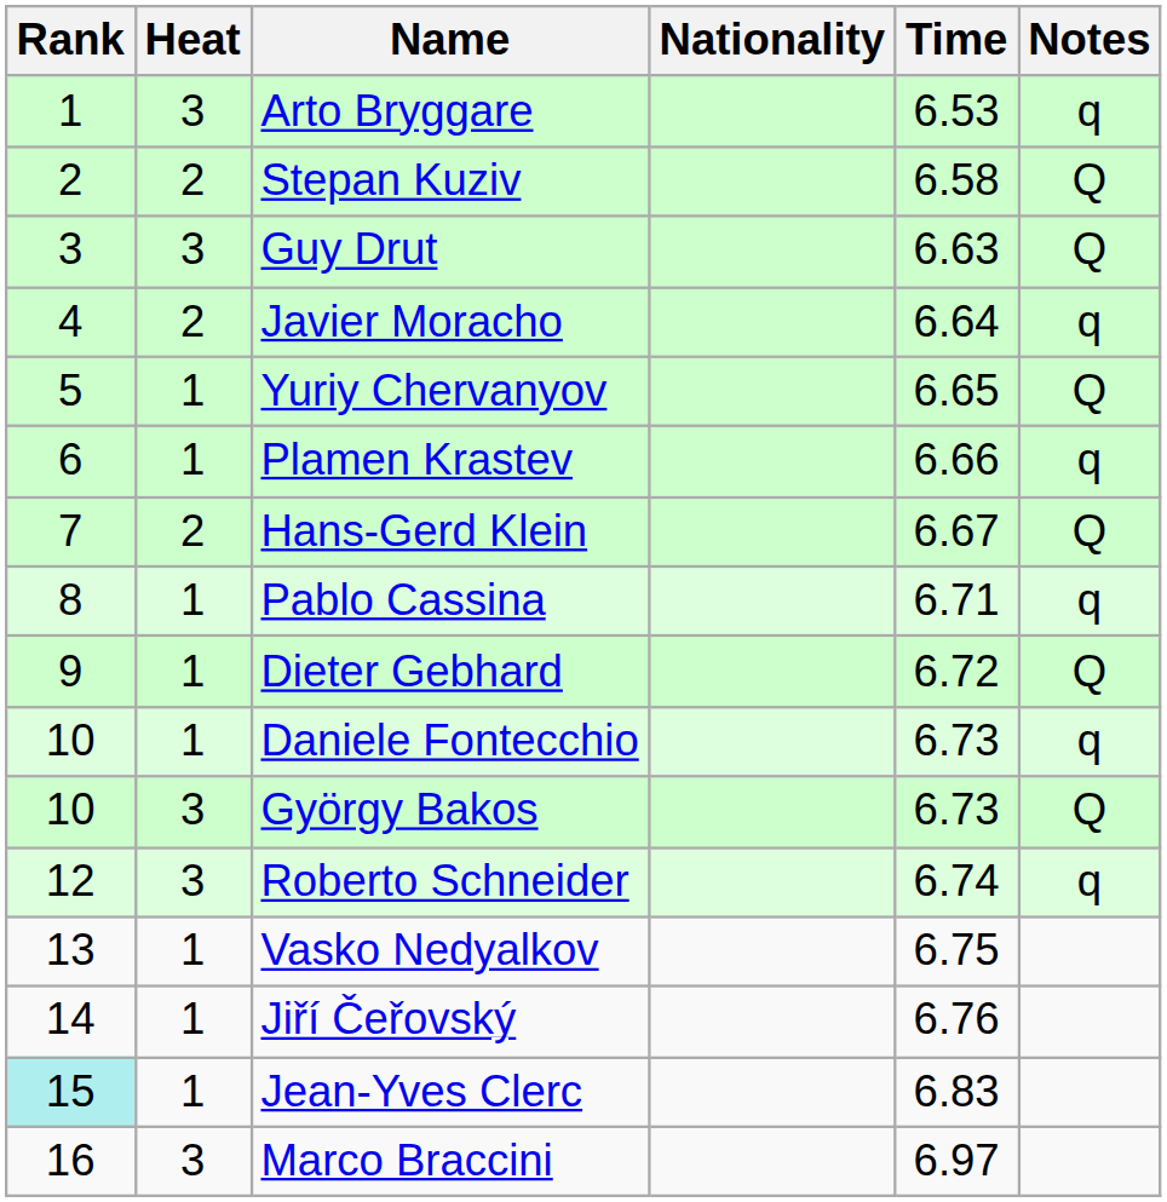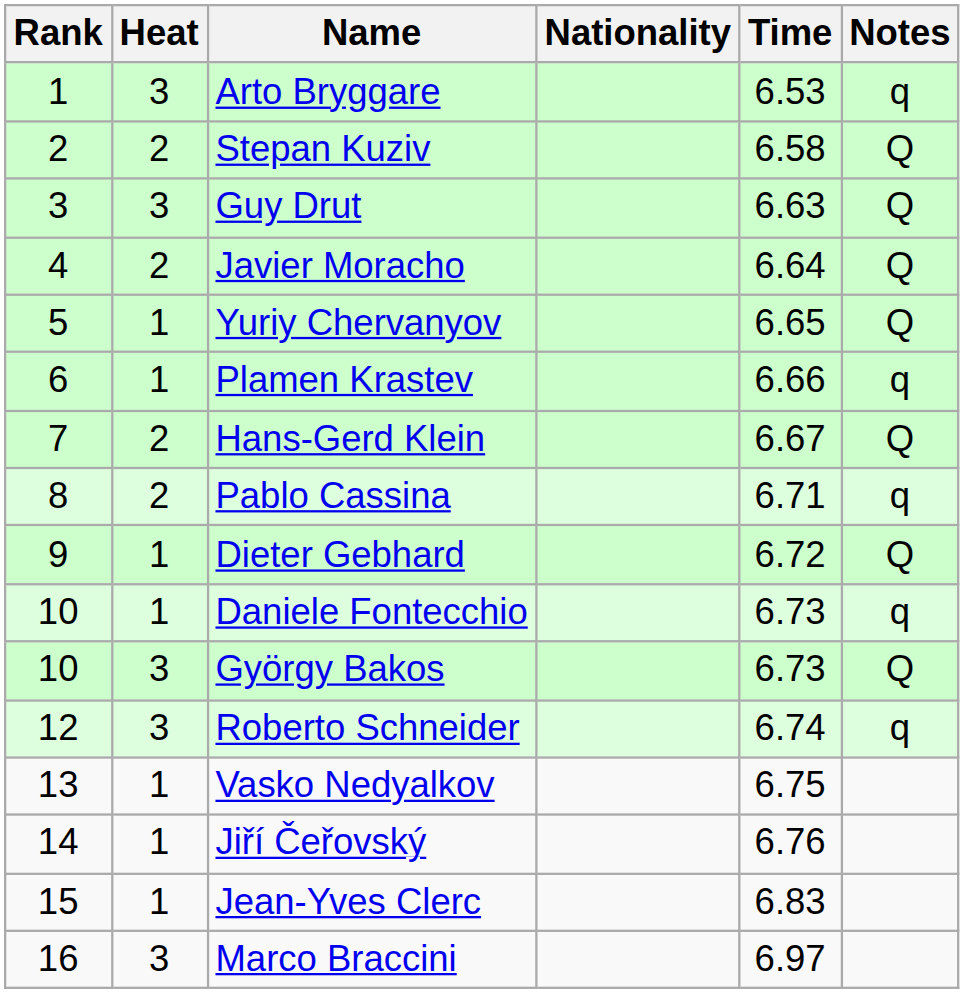 <table class="wikitable sortable" style="text-align:center">
 <tr>
 <th>Rank</th>
 <th>Heat</th>
 <th>Name</th>
 <th>Nationality</th>
 <th>Time</th>
 <th>Notes</th>
 </tr>
 <tr bgcolor=ccffcc>
 <td>1</td>
 <td>3</td>
 <td align="left"><a href='#'>Arto Bryggare</a></td>
 <td align=left></td>
 <td>6.53</td>
 <td>q</td>
 </tr>
 <tr bgcolor=ccffcc>
 <td>2</td>
 <td>2</td>
 <td align="left"><a href='#'>Stepan Kuziv</a></td>
 <td align=left></td>
 <td>6.58</td>
 <td>Q</td>
 </tr>
 <tr bgcolor=ccffcc>
 <td>3</td>
 <td>3</td>
 <td align="left"><a href='#'>Guy Drut</a></td>
 <td align=left></td>
 <td>6.63</td>
 <td>Q</td>
 </tr>
 <tr bgcolor=ccffcc>
 <td>4</td>
 <td>2</td>
 <td align="left"><a href='#'>Javier Moracho</a></td>
 <td align=left></td>
 <td>6.64</td>
-<td>q</td>
+<td>Q</td>
 </tr>
 <tr bgcolor=ccffcc>
 <td>5</td>
 <td>1</td>
 <td align="left"><a href='#'>Yuriy Chervanyov</a></td>
 <td align=left></td>
 <td>6.65</td>
 <td>Q</td>
 </tr>
 <tr bgcolor=ccffcc>
 <td>6</td>
 <td>1</td>
 <td align="left"><a href='#'>Plamen Krastev</a></td>
 <td align=left></td>
 <td>6.66</td>
 <td>q</td>
 </tr>
 <tr bgcolor=ccffcc>
 <td>7</td>
 <td>2</td>
 <td align="left"><a href='#'>Hans-Gerd Klein</a></td>
 <td align=left></td>
 <td>6.67</td>
 <td>Q</td>
 </tr>
 <tr bgcolor=ddffdd>
 <td>8</td>
-<td>1</td>
+<td>2</td>
 <td align="left"><a href='#'>Pablo Cassina</a></td>
 <td align=left></td>
 <td>6.71</td>
 <td>q</td>
 </tr>
 <tr bgcolor=ccffcc>
 <td>9</td>
 <td>1</td>
 <td align="left"><a href='#'>Dieter Gebhard</a></td>
 <td align=left></td>
 <td>6.72</td>
 <td>Q</td>
 </tr>
 <tr bgcolor=ddffdd>
 <td>10</td>
 <td>1</td>
 <td align="left"><a href='#'>Daniele Fontecchio</a></td>
 <td align=left></td>
 <td>6.73</td>
 <td>q</td>
 </tr>
 <tr bgcolor=ccffcc>
 <td>10</td>
 <td>3</td>
 <td align="left"><a href='#'>György Bakos</a></td>
 <td align=left></td>
 <td>6.73</td>
 <td>Q</td>
 </tr>
 <tr bgcolor=ddffdd>
 <td>12</td>
 <td>3</td>
 <td align="left"><a href='#'>Roberto Schneider</a></td>
 <td align=left></td>
 <td>6.74</td>
 <td>q</td>
 </tr>
 <tr>
 <td>13</td>
 <td>1</td>
 <td align="left"><a href='#'>Vasko Nedyalkov</a></td>
 <td align=left></td>
 <td>6.75</td>
 <td></td>
 </tr>
 <tr>
 <td>14</td>
 <td>1</td>
 <td align="left"><a href='#'>Jiří Čeřovský</a></td>
 <td align=left></td>
 <td>6.76</td>
 <td></td>
 </tr>
 <tr>
-<td style="background: paleturquoise;">15</td>
+<td>15</td>
 <td>1</td>
 <td align="left"><a href='#'>Jean-Yves Clerc</a></td>
 <td align=left></td>
 <td>6.83</td>
 <td></td>
 </tr>
 <tr>
 <td>16</td>
 <td>3</td>
 <td align="left"><a href='#'>Marco Braccini</a></td>
 <td align=left></td>
 <td>6.97</td>
 <td></td>
 </tr>
 </table>
